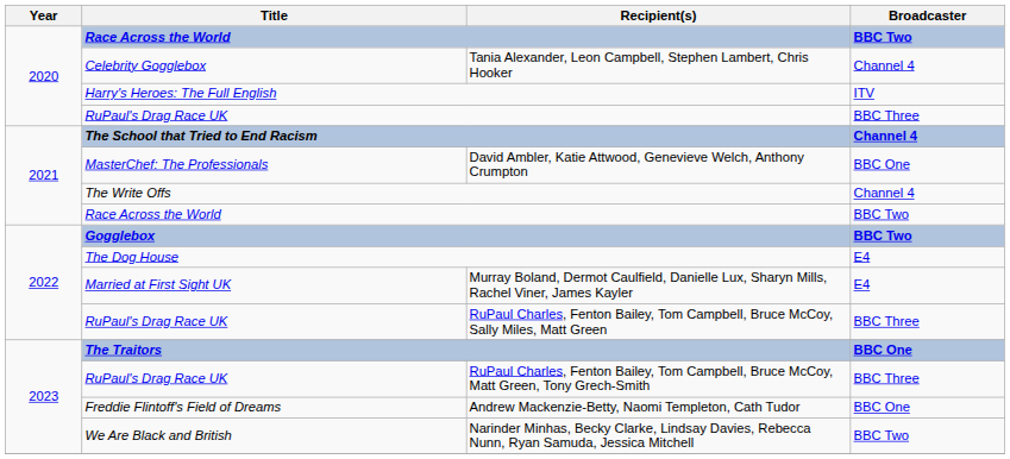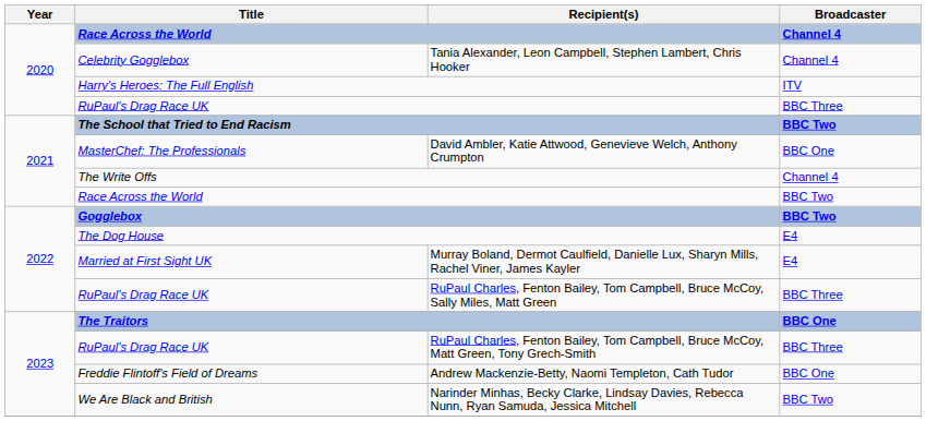 <table class="wikitable" width="95%">
 <tr>
 <th width=5%>Year</th>
 <th width=25%>Title</th>
 <th width=25%><strong>Recipient(s)</strong></th>
 <th width=10%><strong>Broadcaster</strong></th>
 </tr>
 <tr>
 <td rowspan="4" style="text-align:center;"><a href='#'>2020</a><br></td>
 <td colspan="2" style="background:#B0C4DE;"><strong><em><a href='#'>Race Across the World</a></em></strong></td>
-<td style="background:#B0C4DE;"><strong><a href='#'>BBC Two</a></strong></td>
+<td style="background:#B0C4DE;"><strong><a href='#'>Channel 4</a></strong></td>
 </tr>
 <tr>
 <td><em><a href='#'>Celebrity Gogglebox</a></em></td>
 <td>Tania Alexander, Leon Campbell, Stephen Lambert, Chris Hooker</td>
 <td><a href='#'>Channel 4</a></td>
 </tr>
 <tr>
 <td colspan="2"><em><a href='#'>Harry's Heroes: The Full English</a></em></td>
 <td><a href='#'>ITV</a></td>
 </tr>
 <tr>
 <td colspan="2"><em><a href='#'>RuPaul's Drag Race UK</a></em></td>
 <td><a href='#'>BBC Three</a></td>
 </tr>
 <tr>
 <td rowspan="4" style="text-align:center;"><a href='#'>2021</a><br></td>
 <td style="background:#B0C4DE;" colspan="2"><strong><em>The School that Tried to End Racism</em></strong></td>
-<td style="background:#B0C4DE;"><strong><a href='#'>Channel 4</a></strong></td>
+<td style="background:#B0C4DE;"><strong><a href='#'>BBC Two</a></strong></td>
 </tr>
 <tr>
 <td><em><a href='#'>MasterChef: The Professionals</a></em></td>
 <td>David Ambler, Katie Attwood, Genevieve Welch, Anthony Crumpton</td>
 <td><a href='#'>BBC One</a></td>
 </tr>
 <tr>
 <td colspan="2"><em>The Write Offs</em></td>
 <td><a href='#'>Channel 4</a></td>
 </tr>
 <tr>
 <td colspan="2"><em><a href='#'>Race Across the World</a></em></td>
 <td><a href='#'>BBC Two</a></td>
 </tr>
 <tr>
 <td rowspan="4" style="text-align:center;"><a href='#'>2022</a><br></td>
 <td style="background:#B0C4DE;" colspan="2"><strong><em><a href='#'>Gogglebox</a></em></strong></td>
 <td style="background:#B0C4DE;"><strong><a href='#'>BBC Two</a></strong></td>
 </tr>
 <tr>
 <td colspan="2"><em><a href='#'>The Dog House</a></em></td>
 <td><a href='#'>E4</a></td>
 </tr>
 <tr>
 <td><em><a href='#'>Married at First Sight UK</a></em></td>
 <td>Murray Boland, Dermot Caulfield, Danielle Lux, Sharyn Mills, Rachel Viner, James Kayler</td>
 <td><a href='#'>E4</a></td>
 </tr>
 <tr>
 <td><em><a href='#'>RuPaul's Drag Race UK</a></em></td>
 <td><a href='#'>RuPaul Charles</a>, Fenton Bailey, Tom Campbell, Bruce McCoy, Sally Miles, Matt Green</td>
 <td><a href='#'>BBC Three</a></td>
 </tr>
 <tr>
 <td rowspan="4" style="text-align:center;"><a href='#'>2023</a><br></td>
 <td style="background:#B0C4DE;" colspan="2"><strong><em><a href='#'>The Traitors</a></em></strong></td>
 <td style="background:#B0C4DE;"><strong><a href='#'>BBC One</a></strong></td>
 </tr>
 <tr>
 <td><em><a href='#'>RuPaul's Drag Race UK</a></em></td>
 <td><a href='#'>RuPaul Charles</a>, Fenton Bailey, Tom Campbell, Bruce McCoy, Matt Green, Tony Grech-Smith</td>
 <td><a href='#'>BBC Three</a></td>
 </tr>
 <tr>
 <td><em>Freddie Flintoff's Field of Dreams</em></td>
 <td>Andrew Mackenzie-Betty, Naomi Templeton, Cath Tudor</td>
 <td><a href='#'>BBC One</a></td>
 </tr>
 <tr>
 <td><em>We Are Black and British</em></td>
 <td>Narinder Minhas, Becky Clarke, Lindsay Davies, Rebecca Nunn, Ryan Samuda, Jessica Mitchell</td>
 <td><a href='#'>BBC Two</a></td>
 </tr>
 <tr>
 </tr>
 </table>
